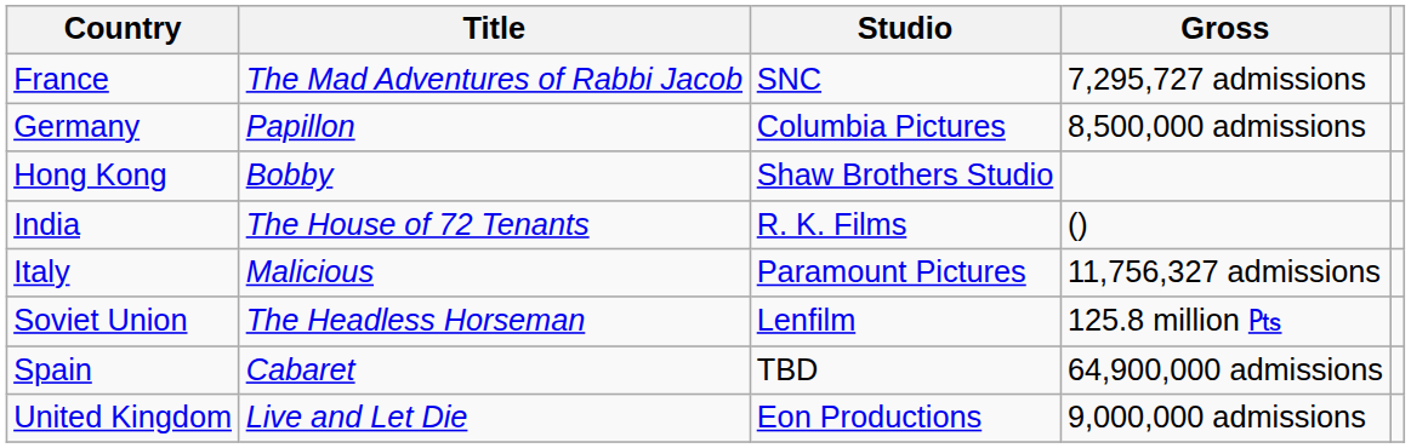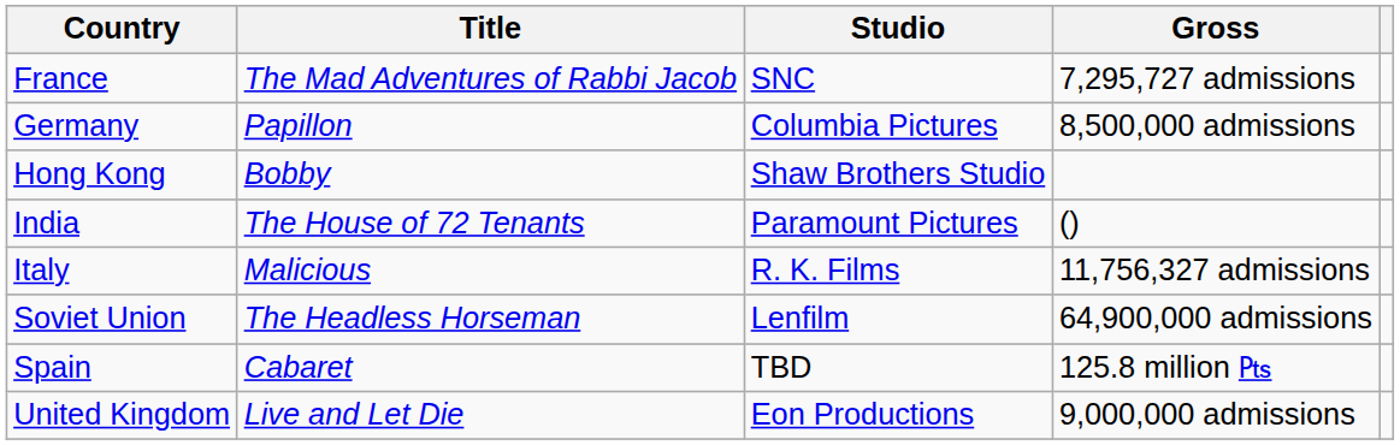 <table class="wikitable" style="margin:auto; margin:auto;">
 <tr>
 <th>Country</th>
 <th>Title</th>
 <th>Studio</th>
 <th>Gross</th>
 <th></th>
 </tr>
 <tr>
 <td><a href='#'>France</a></td>
 <td><em><a href='#'>The Mad Adventures of Rabbi Jacob</a></em></td>
 <td><a href='#'>SNC</a></td>
 <td>7,295,727 admissions</td>
 <td></td>
 </tr>
 <tr>
 <td><a href='#'>Germany</a></td>
 <td><em><a href='#'>Papillon</a></em></td>
 <td><a href='#'>Columbia Pictures</a></td>
 <td>8,500,000 admissions</td>
 <td></td>
 </tr>
 <tr>
 <td><a href='#'>Hong Kong</a></td>
 <td><em><a href='#'>Bobby</a></em></td>
 <td><a href='#'>Shaw Brothers Studio</a></td>
 <td></td>
 <td></td>
 </tr>
 <tr>
 <td><a href='#'>India</a></td>
 <td><em><a href='#'>The House of 72 Tenants</a></em></td>
-<td><a href='#'>R. K. Films</a></td>
+<td><a href='#'>Paramount Pictures</a></td>
 <td> ()</td>
 <td></td>
 </tr>
 <tr>
 <td><a href='#'>Italy</a></td>
 <td><em><a href='#'>Malicious</a></em></td>
-<td><a href='#'>Paramount Pictures</a></td>
+<td><a href='#'>R. K. Films</a></td>
 <td>11,756,327 admissions</td>
 <td></td>
 </tr>
 <tr>
 <td><a href='#'>Soviet Union</a></td>
 <td><em><a href='#'>The Headless Horseman</a></em></td>
 <td><a href='#'>Lenfilm</a></td>
-<td>125.8 million <a href='#'>₧</a></td>
+<td>64,900,000 admissions</td>
 <td></td>
 </tr>
 <tr>
 <td><a href='#'>Spain</a></td>
 <td><em><a href='#'>Cabaret</a></em></td>
 <td>TBD</td>
-<td>64,900,000 admissions</td>
+<td>125.8 million <a href='#'>₧</a></td>
 <td></td>
 </tr>
 <tr>
 <td><a href='#'>United Kingdom</a></td>
 <td><em><a href='#'>Live and Let Die</a></em></td>
 <td><a href='#'>Eon Productions</a></td>
 <td>9,000,000 admissions</td>
 <td></td>
 </tr>
 </table>
